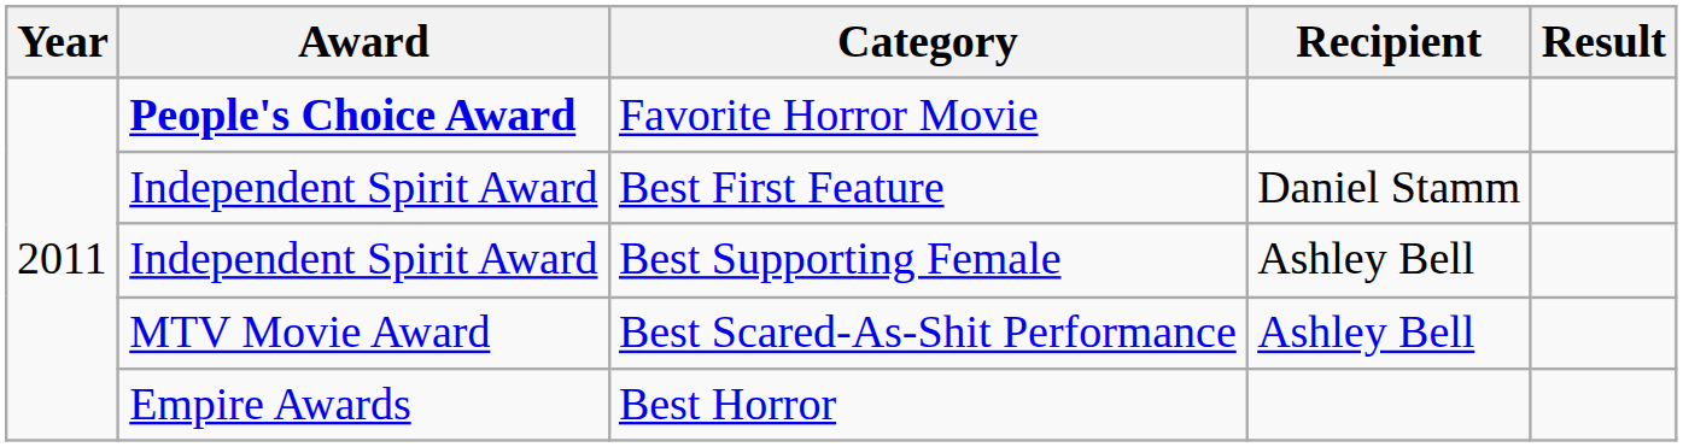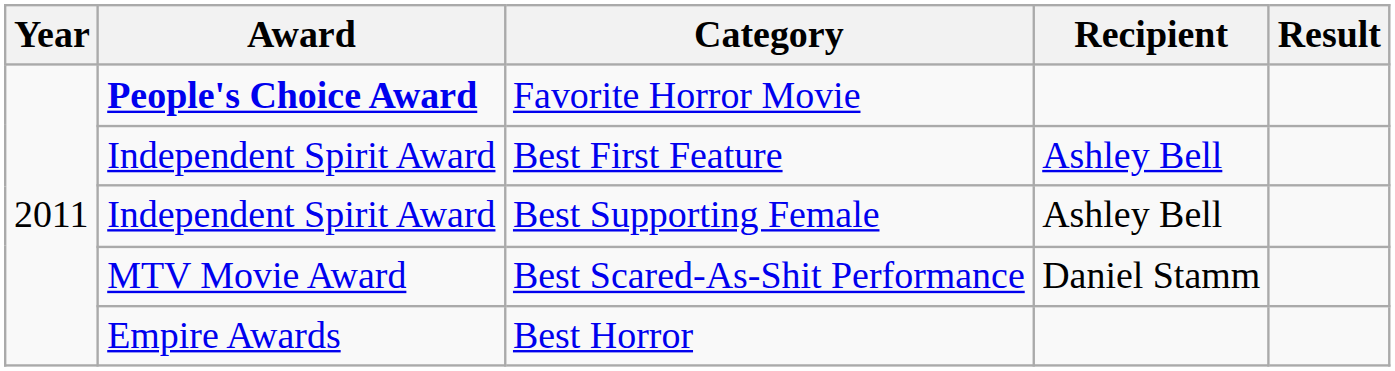 <table class="wikitable">
 <tr>
 <th>Year</th>
 <th>Award</th>
 <th>Category</th>
 <th>Recipient</th>
 <th>Result</th>
 </tr>
 <tr>
 <td rowspan="5">2011</td>
 <td><strong><a href='#'>People's Choice Award</a></strong></td>
 <td><a href='#'>Favorite Horror Movie</a></td>
 <td></td>
 <td></td>
 </tr>
 <tr>
 <td><a href='#'>Independent Spirit Award</a></td>
 <td><a href='#'>Best First Feature</a></td>
-<td>Daniel Stamm</td>
+<td><a href='#'>Ashley Bell</a></td>
 <td></td>
 </tr>
 <tr>
 <td><a href='#'>Independent Spirit Award</a></td>
 <td><a href='#'>Best Supporting Female</a></td>
 <td>Ashley Bell</td>
 <td></td>
 </tr>
 <tr>
 <td><a href='#'>MTV Movie Award</a></td>
 <td><a href='#'>Best Scared-As-Shit Performance</a></td>
-<td><a href='#'>Ashley Bell</a></td>
+<td>Daniel Stamm</td>
 <td></td>
 </tr>
 <tr>
 <td><a href='#'>Empire Awards</a></td>
 <td><a href='#'>Best Horror</a></td>
 <td></td>
 <td></td>
 </tr>
 </table>
